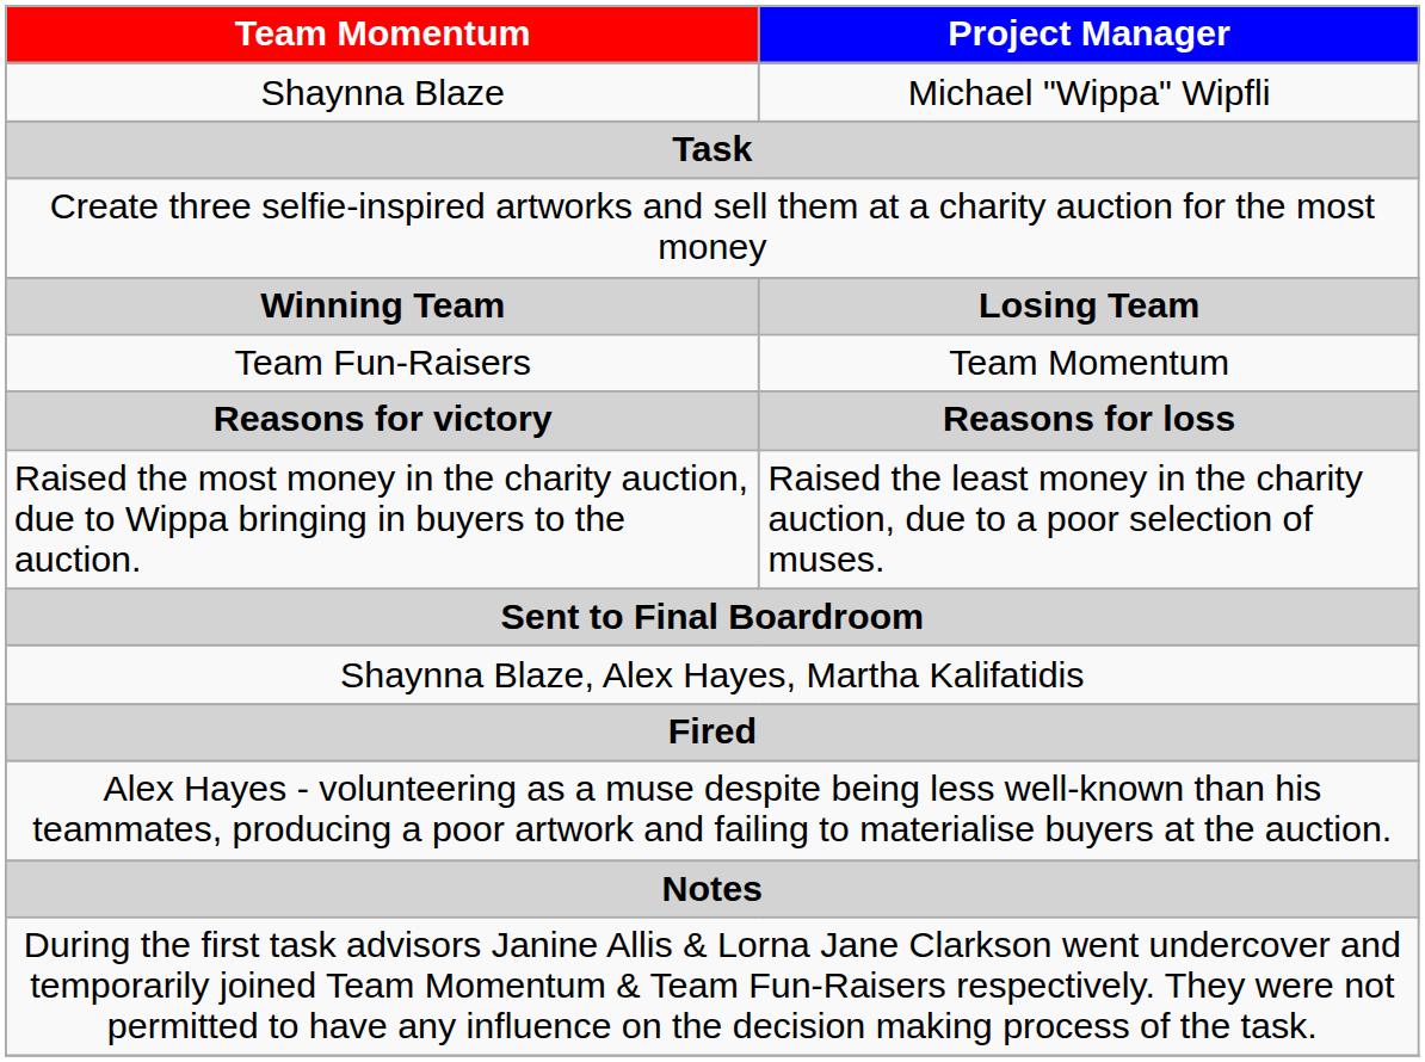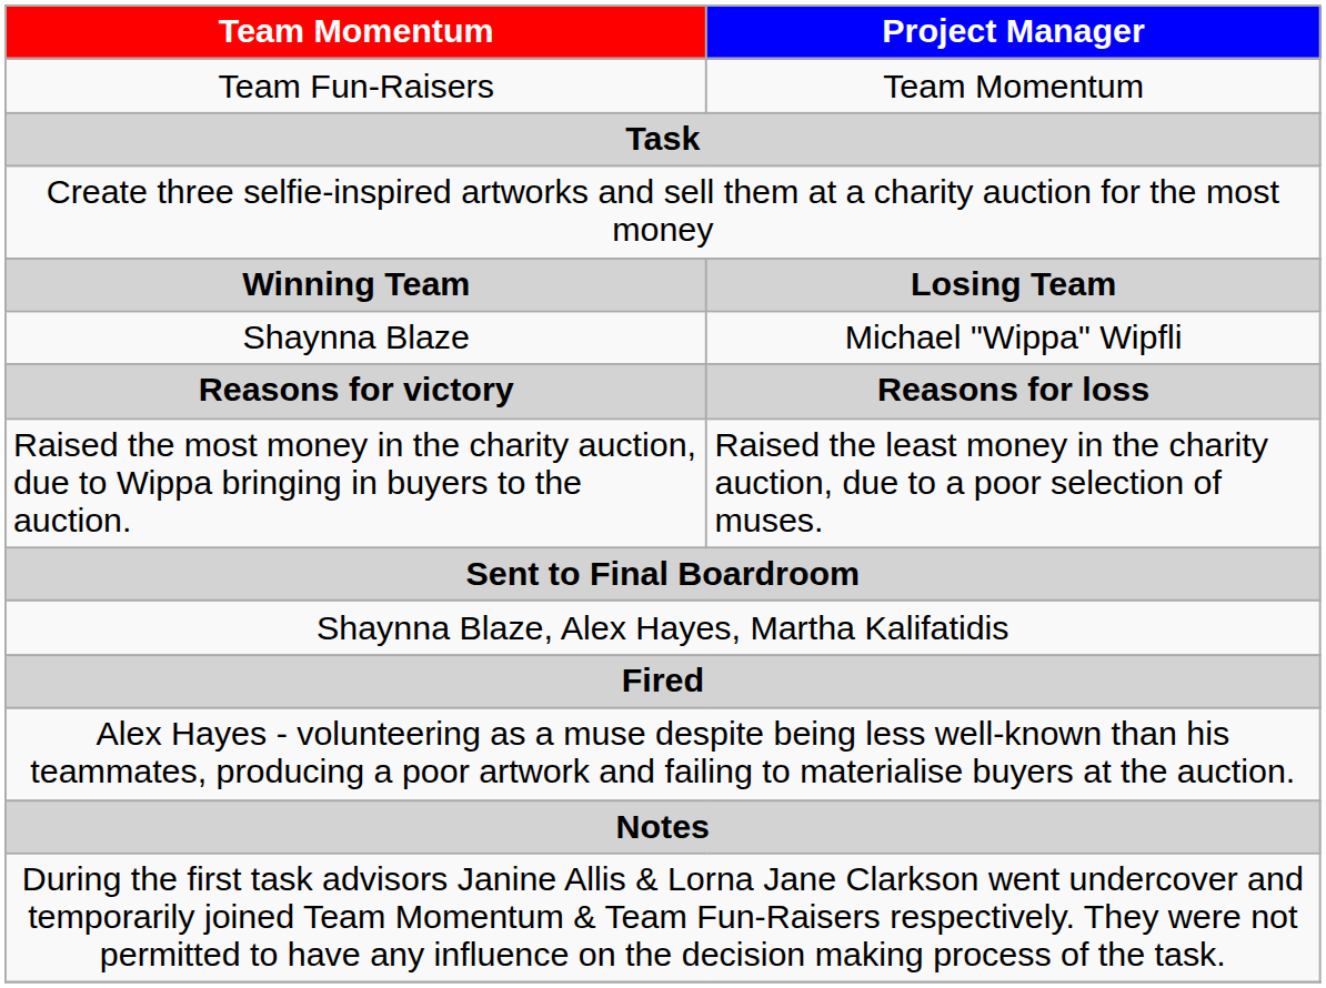 <table class="wikitable" style="text-align: center; width:100%">
 <tr>
 <th style="text-align:center; background:red;color:white">Team Momentum </th>
 <th style="text-align:center; background:blue;color:white"> Project Manager</th>
 </tr>
 <tr>
-<td>Shaynna Blaze</td>
-<td>Michael "Wippa" Wipfli</td>
+<td>Team Fun-Raisers</td>
+<td>Team Momentum</td>
 </tr>
 <tr>
 <th colspan="2" style="text-align:center; background:lightgrey;">Task</th>
 </tr>
 <tr>
 <td colspan="2">Create three selfie-inspired artworks and sell them at a charity auction for the most money</td>
 </tr>
 <tr>
 <th style="text-align:center; background:lightgrey;">Winning Team</th>
 <th style="text-align:center; background:lightgrey;">Losing Team</th>
 </tr>
 <tr>
-<td>Team Fun-Raisers</td>
-<td>Team Momentum</td>
+<td>Shaynna Blaze</td>
+<td>Michael "Wippa" Wipfli</td>
 </tr>
 <tr>
 <th style="text-align:center; background:lightgrey;">Reasons for victory</th>
 <th style="text-align:center; background:lightgrey;">Reasons for loss</th>
 </tr>
 <tr style="text-align: left; ">
 <td>Raised the most money in the charity auction, due to Wippa bringing in buyers to the auction.</td>
 <td>Raised the least money in the charity auction, due to a poor selection of muses.</td>
 </tr>
 <tr>
 <th colspan="2" style="text-align:center; background:lightgrey;">Sent to Final Boardroom</th>
 </tr>
 <tr>
 <td colspan="2">Shaynna Blaze, Alex Hayes, Martha Kalifatidis</td>
 </tr>
 <tr>
 <th colspan="2" style="text-align:center; background:lightgrey;">Fired</th>
 </tr>
 <tr>
 <td colspan="2">Alex Hayes - volunteering as a muse despite being less well-known than his teammates, producing a poor artwork and failing to materialise buyers at the auction.</td>
 </tr>
 <tr>
 <th colspan="2" style="text-align:center; background:lightgrey;">Notes</th>
 </tr>
 <tr>
 <td colspan="2">During the first task advisors Janine Allis  & Lorna Jane Clarkson went undercover and temporarily joined Team Momentum & Team Fun-Raisers respectively. They were not permitted to have any influence on the decision making process of the task.</td>
 </tr>
 <tr>
 </tr>
 </table>
